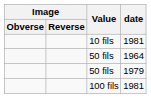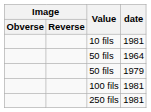 <table class="wikitable" style="font-size:90%">
 <tr>
 <th colspan="2">Image</th>
 <th rowspan="2">Value</th>
 <th rowspan="2">date</th>
 </tr>
 <tr>
 <th>Obverse</th>
 <th>Reverse</th>
 </tr>
 <tr>
 <td></td>
 <td></td>
 <td>10 fils</td>
 <td>1981</td>
 </tr>
 <tr>
 <td></td>
 <td></td>
 <td>50 fils</td>
 <td>1964</td>
 </tr>
 <tr>
 <td></td>
 <td></td>
 <td>50 fils</td>
 <td>1979</td>
 </tr>
 <tr>
 <td></td>
 <td></td>
 <td>100 fils</td>
 <td>1981</td>
 </tr>
+<tr>
+<td></td>
+<td></td>
+<td>250 fils</td>
+<td>1981</td>
+</tr>
 </table>
